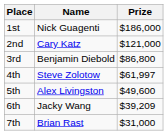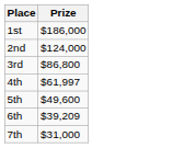 <table class="wikitable">
 <tr>
 <th>Place</th>
-<th>Name</th>
 <th>Prize</th>
 </tr>
 <tr>
 <td>1st</td>
-<td> Nick Guagenti</td>
 <td>$186,000</td>
 </tr>
 <tr>
 <td>2nd</td>
-<td> <a href='#'>Cary Katz</a></td>
-<td>$121,000</td>
+<td>$124,000</td>
 </tr>
 <tr>
 <td>3rd</td>
-<td> Benjamin Diebold</td>
 <td>$86,800</td>
 </tr>
 <tr>
 <td>4th</td>
-<td> <a href='#'>Steve Zolotow</a></td>
 <td>$61,997</td>
 </tr>
 <tr>
 <td>5th</td>
-<td> <a href='#'>Alex Livingston</a></td>
 <td>$49,600</td>
 </tr>
 <tr>
 <td>6th</td>
-<td> Jacky Wang</td>
 <td>$39,209</td>
 </tr>
 <tr>
 <td>7th</td>
-<td> <a href='#'>Brian Rast</a></td>
 <td>$31,000</td>
 </tr>
 </table>
